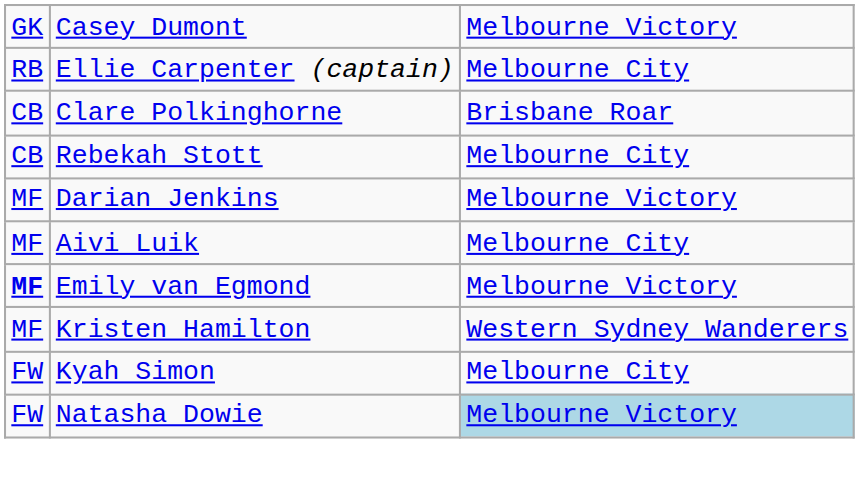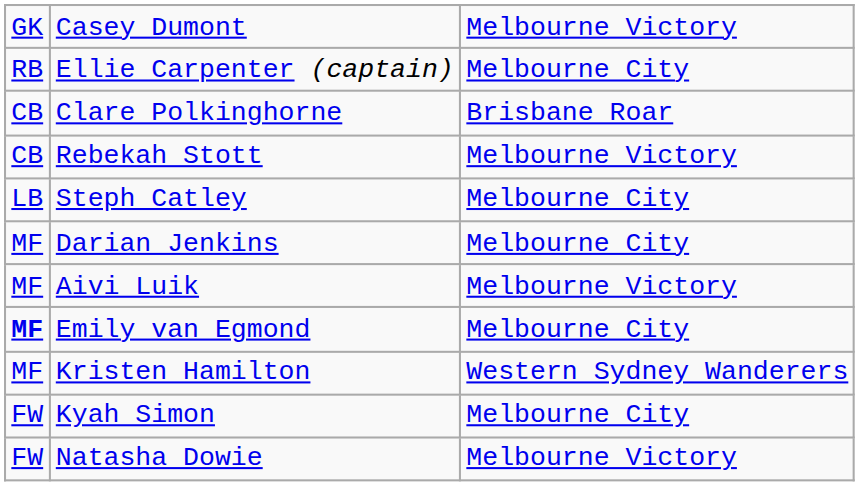 <table class="wikitable">
 <tr>
 <td><a href='#'>GK</a></td>
 <td> <a href='#'>Casey Dumont</a></td>
 <td><a href='#'>Melbourne Victory</a></td>
 </tr>
 <tr>
 <td><a href='#'>RB</a></td>
 <td> <a href='#'>Ellie Carpenter</a> <em>(captain)</em></td>
 <td><a href='#'>Melbourne City</a></td>
 </tr>
 <tr>
 <td><a href='#'>CB</a></td>
 <td> <a href='#'>Clare Polkinghorne</a></td>
 <td><a href='#'>Brisbane Roar</a></td>
 </tr>
 <tr>
 <td><a href='#'>CB</a></td>
 <td> <a href='#'>Rebekah Stott</a></td>
+<td><a href='#'>Melbourne Victory</a></td>
+</tr>
+<tr>
+<td><a href='#'>LB</a></td>
+<td> <a href='#'>Steph Catley</a></td>
 <td><a href='#'>Melbourne City</a></td>
 </tr>
 <tr>
 <td><a href='#'>MF</a></td>
 <td> <a href='#'>Darian Jenkins</a></td>
-<td><a href='#'>Melbourne Victory</a></td>
+<td><a href='#'>Melbourne City</a></td>
 </tr>
 <tr>
 <td><a href='#'>MF</a></td>
 <td> <a href='#'>Aivi Luik</a></td>
-<td><a href='#'>Melbourne City</a></td>
+<td><a href='#'>Melbourne Victory</a></td>
 </tr>
 <tr>
 <td><strong><a href='#'>MF</a></strong></td>
 <td> <a href='#'>Emily van Egmond</a></td>
-<td><a href='#'>Melbourne Victory</a></td>
+<td><a href='#'>Melbourne City</a></td>
 </tr>
 <tr>
 <td><a href='#'>MF</a></td>
 <td> <a href='#'>Kristen Hamilton</a></td>
 <td><a href='#'>Western Sydney Wanderers</a></td>
 </tr>
 <tr>
 <td><a href='#'>FW</a></td>
 <td> <a href='#'>Kyah Simon</a></td>
 <td><a href='#'>Melbourne City</a></td>
 </tr>
 <tr>
 <td><a href='#'>FW</a></td>
 <td> <a href='#'>Natasha Dowie</a></td>
-<td style="background: lightblue;"><a href='#'>Melbourne Victory</a></td>
+<td><a href='#'>Melbourne Victory</a></td>
 </tr>
 </table>
